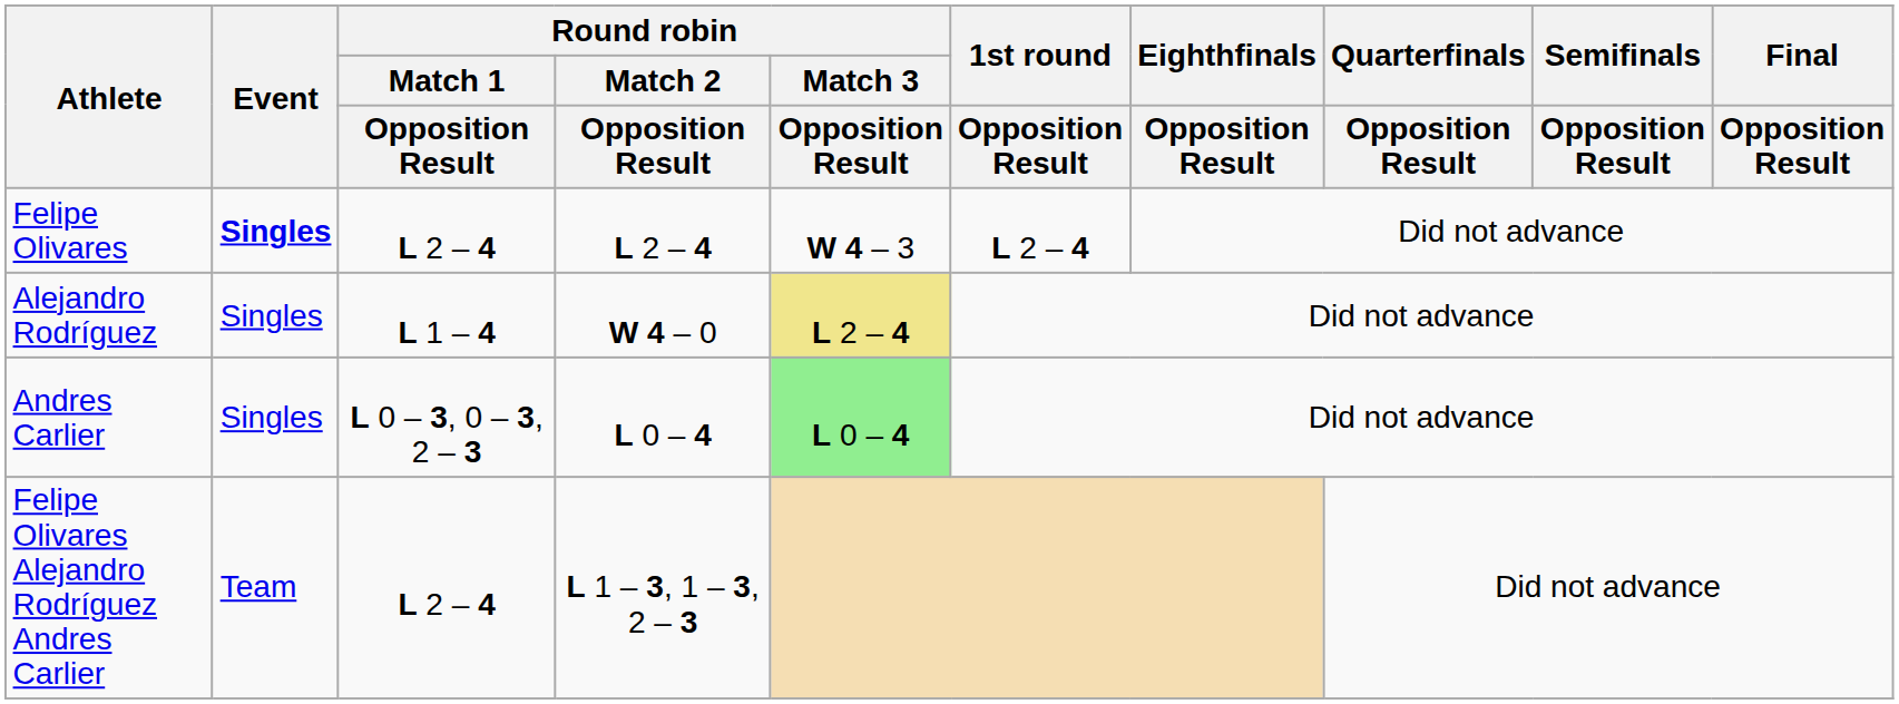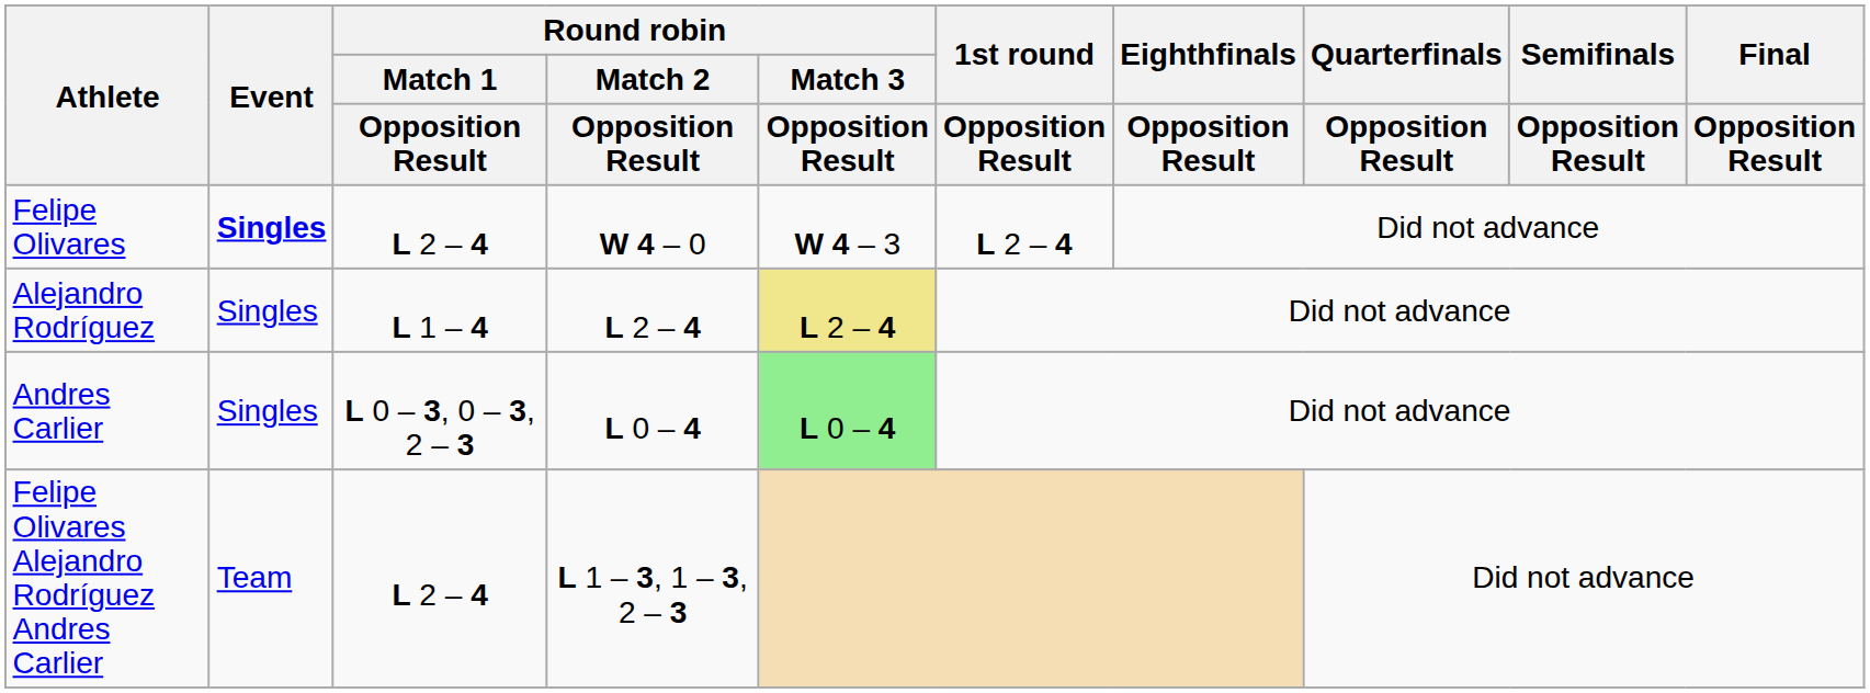 <table class="wikitable" border="1" style="font-size:90%">
 <tr>
 <th rowspan=3>Athlete</th>
 <th rowspan=3>Event</th>
 <th colspan=3>Round robin</th>
 <th rowspan=2>1st round</th>
 <th rowspan=2>Eighthfinals</th>
 <th rowspan=2>Quarterfinals</th>
 <th rowspan=2>Semifinals</th>
 <th rowspan=2>Final</th>
 </tr>
 <tr>
 <th>Match 1</th>
 <th>Match 2</th>
 <th>Match 3</th>
 </tr>
 <tr>
 <th>Opposition<br>Result</th>
 <th>Opposition<br>Result</th>
 <th>Opposition<br>Result</th>
 <th>Opposition<br>Result</th>
 <th>Opposition<br>Result</th>
 <th>Opposition<br>Result</th>
 <th>Opposition<br>Result</th>
 <th>Opposition<br>Result</th>
 </tr>
 <tr>
 <td><a href='#'>Felipe Olivares</a></td>
 <td><strong><a href='#'>Singles</a></strong></td>
 <td align=center><br><strong>L</strong> 2 – <strong>4</strong></td>
-<td align=center><br><strong>L</strong> 2 – <strong>4</strong></td>
+<td align=center><br><strong>W</strong> <strong>4</strong> – 0</td>
 <td align=center><br><strong>W</strong> <strong>4</strong> – 3</td>
 <td align=center><br><strong>L</strong> 2 – <strong>4</strong></td>
 <td align="center" colspan="7">Did not advance</td>
 </tr>
 <tr>
 <td><a href='#'>Alejandro Rodríguez</a></td>
 <td><a href='#'>Singles</a></td>
 <td align=center><br><strong>L</strong> 1 – <strong>4</strong></td>
-<td align=center><br><strong>W</strong> <strong>4</strong> – 0</td>
+<td align=center><br><strong>L</strong> 2 – <strong>4</strong></td>
 <td align=center style="background: khaki;"><br><strong>L</strong> 2 – <strong>4</strong></td>
 <td align="center" colspan="7">Did not advance</td>
 </tr>
 <tr>
 <td><a href='#'>Andres Carlier</a></td>
 <td><a href='#'>Singles</a></td>
 <td align=center><br><strong>L</strong> 0 – <strong>3</strong>, 0 – <strong>3</strong>, 2 – <strong>3</strong></td>
 <td align=center><br><strong>L</strong> 0 – <strong>4</strong></td>
 <td align=center style="background: lightgreen;"><br><strong>L</strong> 0 – <strong>4</strong></td>
 <td align="center" colspan="7">Did not advance</td>
 </tr>
 <tr>
 <td><a href='#'>Felipe Olivares</a><br><a href='#'>Alejandro Rodríguez</a><br><a href='#'>Andres Carlier</a></td>
 <td><a href='#'>Team</a></td>
 <td align=center><br><strong>L</strong> 2 – <strong>4</strong></td>
 <td align=center><br><strong>L</strong> 1 – <strong>3</strong>, 1 – <strong>3</strong>, 2 – <strong>3</strong></td>
 <td align=center bgcolor=wheat colspan=3></td>
 <td align="center" colspan="7">Did not advance</td>
 </tr>
 </table>
